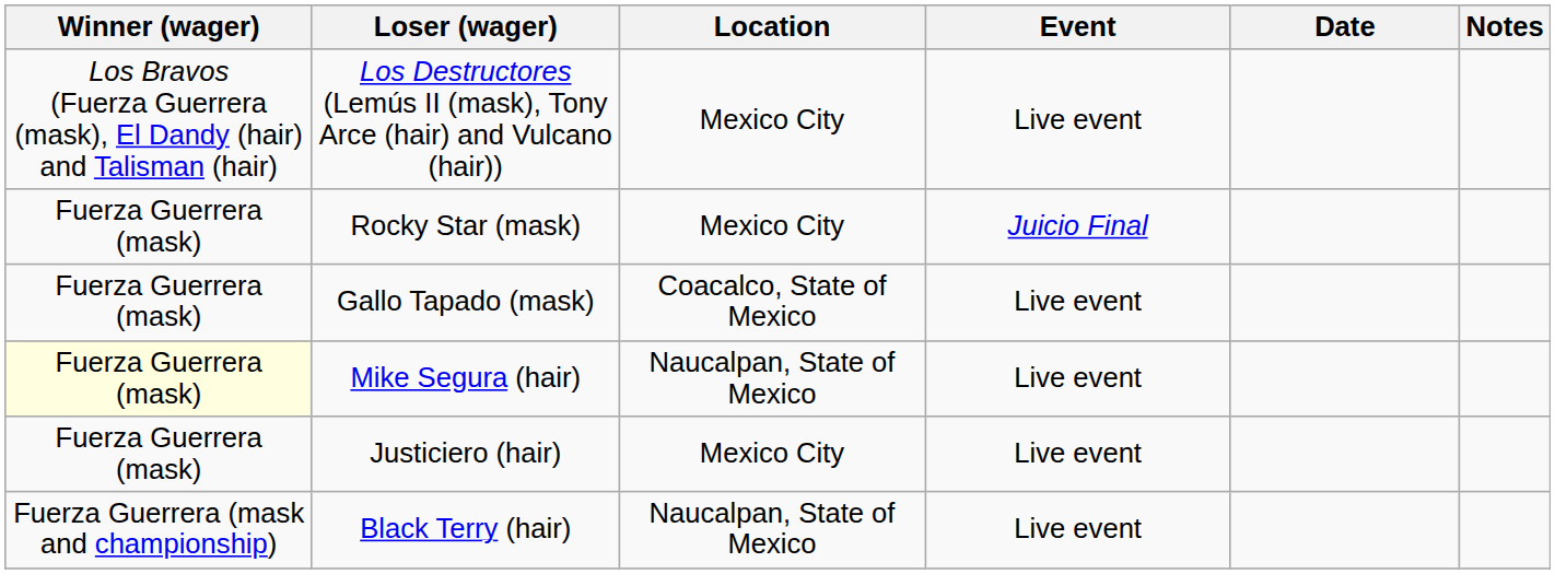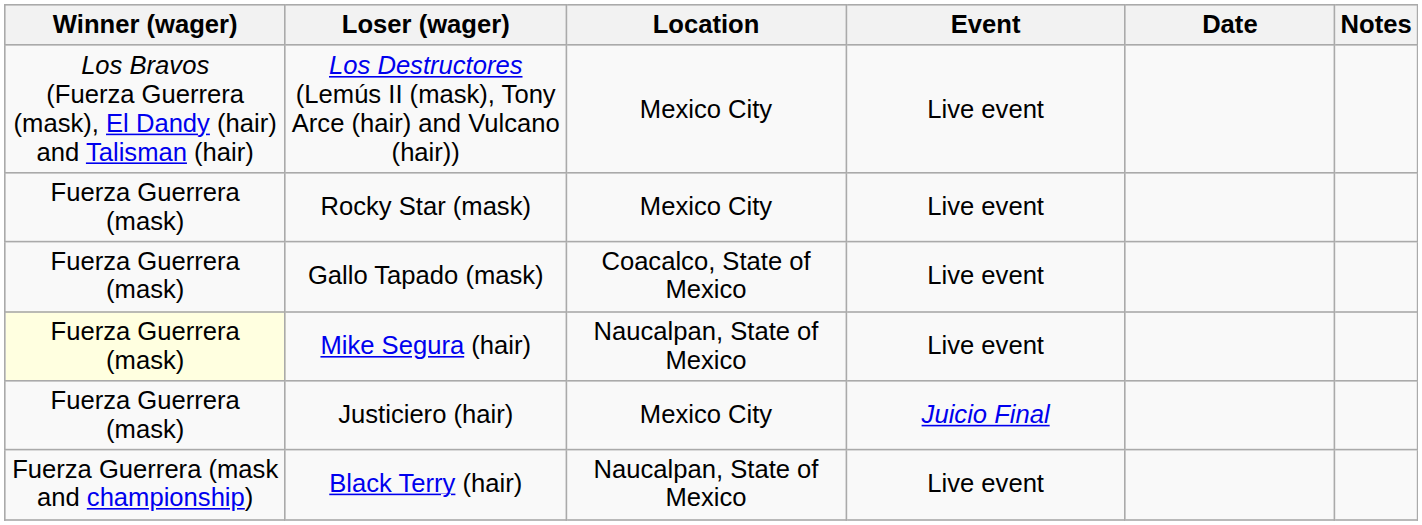 <table class="wikitable sortable" width=100%  style="text-align: center">
 <tr>
 <th width=20% scope="col">Winner (wager)</th>
 <th width=20% scope="col">Loser (wager)</th>
 <th width=20% scope="col">Location</th>
 <th width=20% scope="col">Event</th>
 <th width=15% scope="col">Date</th>
 <th class="unsortable" width=5% scope="col">Notes</th>
 </tr>
 <tr>
 <td><em>Los Bravos</em><br>(Fuerza Guerrera (mask), <a href='#'>El Dandy</a> (hair) and <a href='#'>Talisman</a> (hair)</td>
 <td><em><a href='#'>Los Destructores</a></em><br>(Lemús II (mask), Tony Arce (hair) and Vulcano (hair))</td>
 <td>Mexico City</td>
 <td>Live event</td>
 <td></td>
 <td></td>
 </tr>
 <tr>
 <td>Fuerza Guerrera (mask)</td>
 <td>Rocky Star (mask)</td>
 <td>Mexico City</td>
-<td><em><a href='#'>Juicio Final</a></em></td>
+<td>Live event</td>
 <td></td>
 <td></td>
 </tr>
 <tr>
 <td>Fuerza Guerrera (mask)</td>
 <td>Gallo Tapado (mask)</td>
 <td>Coacalco, State of Mexico</td>
 <td>Live event</td>
 <td></td>
 <td></td>
 </tr>
 <tr>
 <td style="background: lightyellow;">Fuerza Guerrera (mask)</td>
 <td><a href='#'>Mike Segura</a> (hair)</td>
 <td>Naucalpan, State of Mexico</td>
 <td>Live event</td>
 <td></td>
 <td></td>
 </tr>
 <tr>
 <td>Fuerza Guerrera (mask)</td>
 <td>Justiciero (hair)</td>
 <td>Mexico City</td>
-<td>Live event</td>
+<td><em><a href='#'>Juicio Final</a></em></td>
 <td></td>
 <td></td>
 </tr>
 <tr>
 <td>Fuerza Guerrera (mask and <a href='#'>championship</a>)</td>
 <td><a href='#'>Black Terry</a> (hair)</td>
 <td>Naucalpan, State of Mexico</td>
 <td>Live event</td>
 <td></td>
 <td></td>
 </tr>
 </table>
